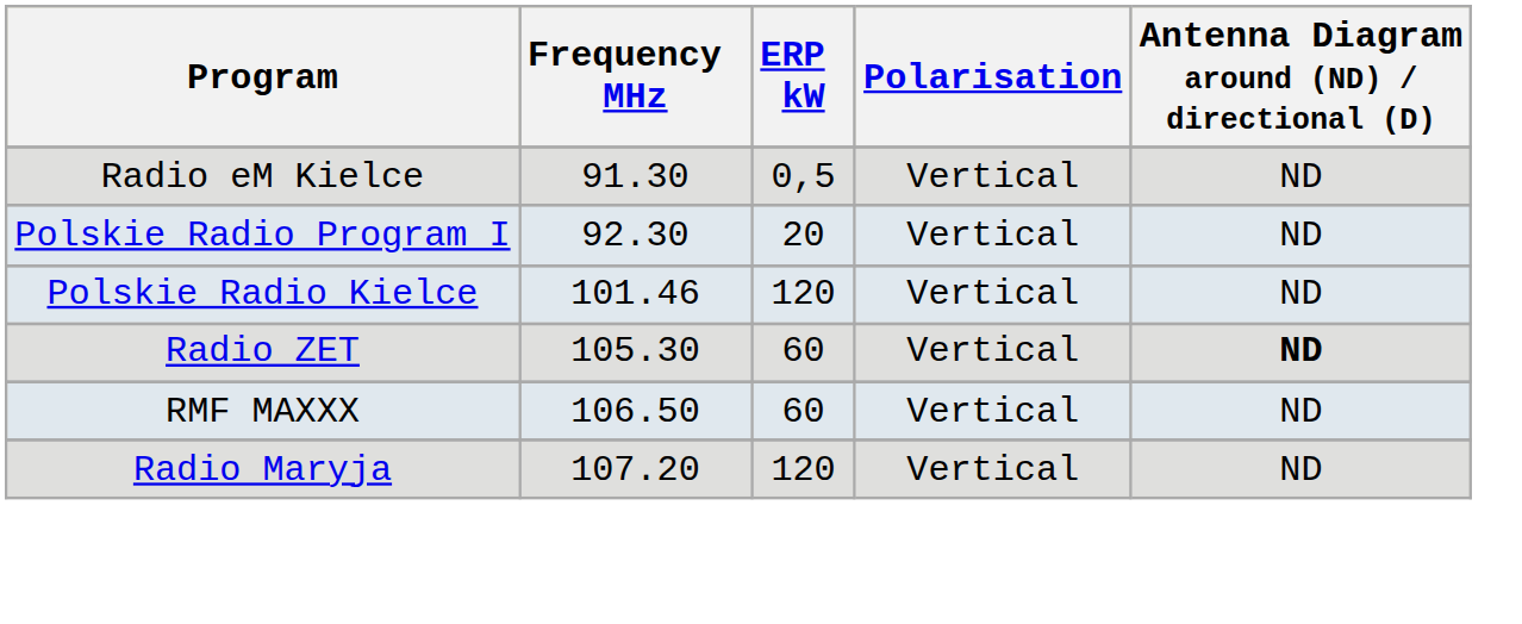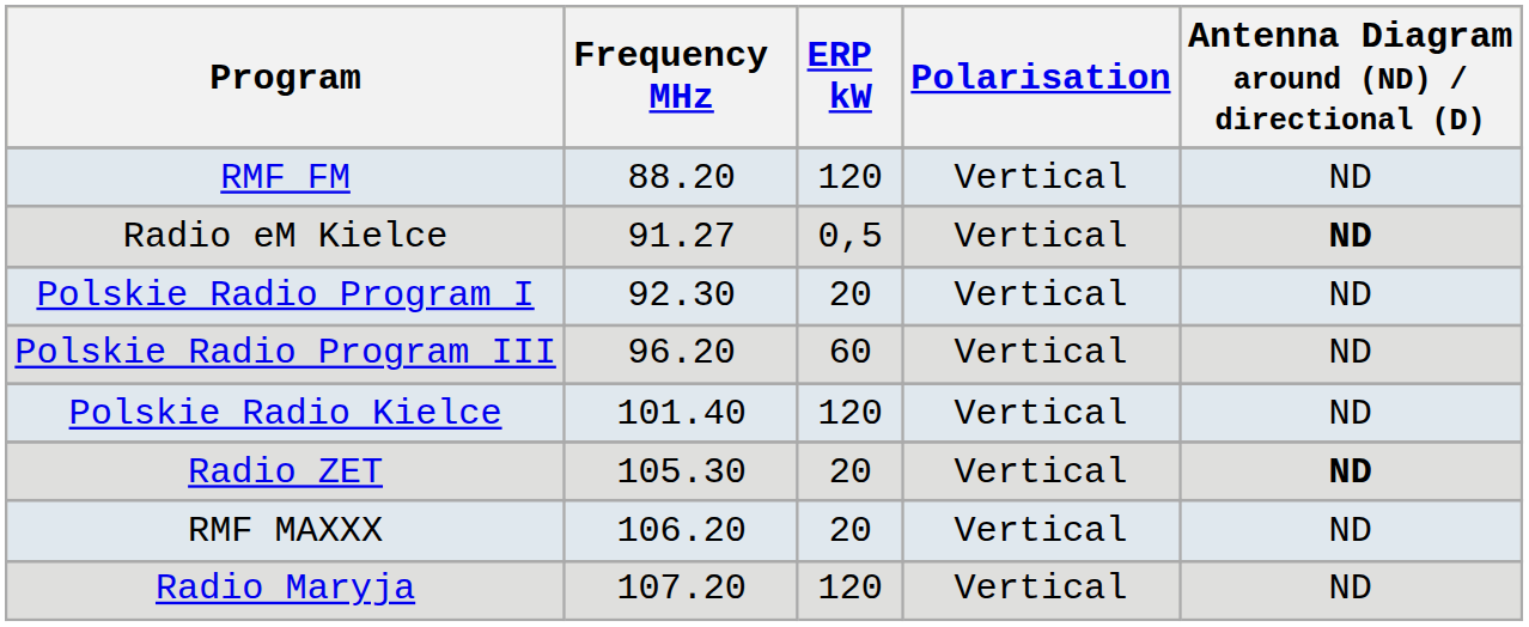 <table class="wikitable"|width="100%":>
 <tr style="background:#cccc99;">
 <th>Program</th>
 <th>Frequency <br><a href='#'>MHz</a></th>
 <th><a href='#'>ERP</a> <br><a href='#'>kW</a></th>
 <th><a href='#'>Polarisation</a></th>
 <th>Antenna Diagram<br><small>around (ND) /<br>directional (D)</small></th>
 </tr>
 <tr align="center">
 </tr>
+<tr style="background:#E0E8EE;">
+<td align="center"><a href='#'>RMF FM</a></td>
+<td align="center">88.20</td>
+<td align="center">120</td>
+<td align="center">Vertical</td>
+<td align="center">ND</td>
+</tr>
 <tr align="center">
 </tr>
 <tr style="background:#dfdfdd;">
 <td align="center">Radio eM Kielce</td>
-<td align="center">91.30</td>
+<td align="center">91.27</td>
 <td align="center">0,5</td>
 <td align="center">Vertical</td>
-<td align="center">ND</td>
+<td align="center"><strong>ND</strong></td>
 </tr>
 <tr align="center">
 </tr>
 <tr style="background:#E0E8EE;">
 <td align="center"><a href='#'>Polskie Radio Program I</a></td>
 <td align="center">92.30</td>
 <td align="center">20</td>
 <td align="center">Vertical</td>
 <td align="center">ND</td>
 </tr>
 <tr align="center">
 </tr>
+<tr style="background:#dfdfdd;">
+<td align="center"><a href='#'>Polskie Radio Program III</a></td>
+<td align="center">96.20</td>
+<td align="center">60</td>
+<td align="center">Vertical</td>
+<td align="center">ND</td>
+</tr>
 <tr align="center">
 </tr>
 <tr style="background:#E0E8EE;">
 <td align="center"><a href='#'>Polskie Radio Kielce</a></td>
-<td align="center">101.46</td>
+<td align="center">101.40</td>
 <td align="center">120</td>
 <td align="center">Vertical</td>
 <td align="center">ND</td>
 </tr>
 <tr align="center">
 </tr>
 <tr style="background:#dfdfdd;">
 <td align="center"><a href='#'>Radio ZET</a></td>
 <td align="center">105.30</td>
-<td align="center">60</td>
+<td align="center">20</td>
 <td align="center">Vertical</td>
 <td align="center"><strong>ND</strong></td>
 </tr>
 <tr align="center">
 </tr>
 <tr style="background:#E0E8EE;">
 <td align="center">RMF MAXXX</td>
-<td align="center">106.50</td>
-<td align="center">60</td>
+<td align="center">106.20</td>
+<td align="center">20</td>
 <td align="center">Vertical</td>
 <td align="center">ND</td>
 </tr>
 <tr align="center">
 </tr>
 <tr style="background:#dfdfdd;">
 <td align="center"><a href='#'>Radio Maryja</a></td>
 <td align="center">107.20</td>
 <td align="center">120</td>
 <td align="center">Vertical</td>
 <td align="center">ND</td>
 </tr>
 </table>
